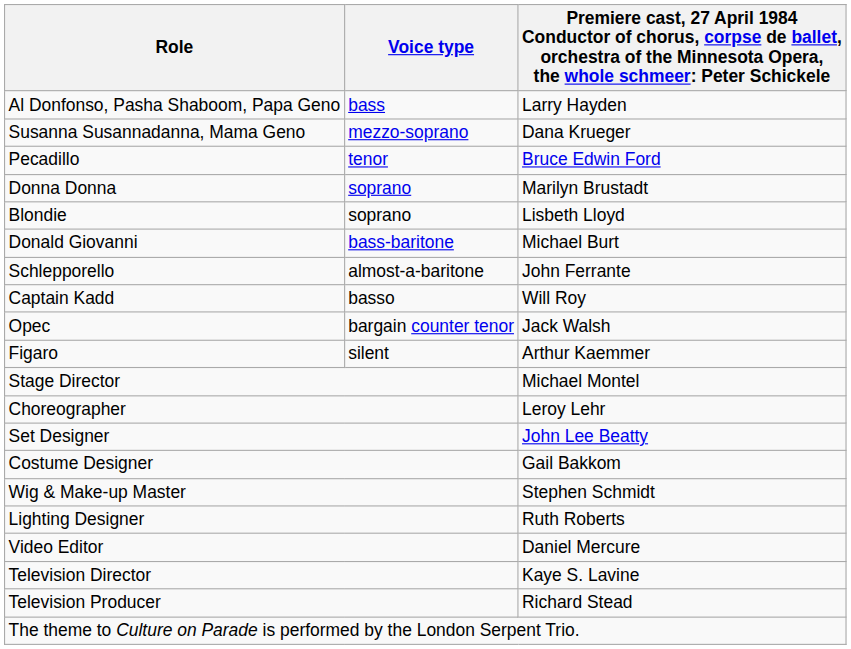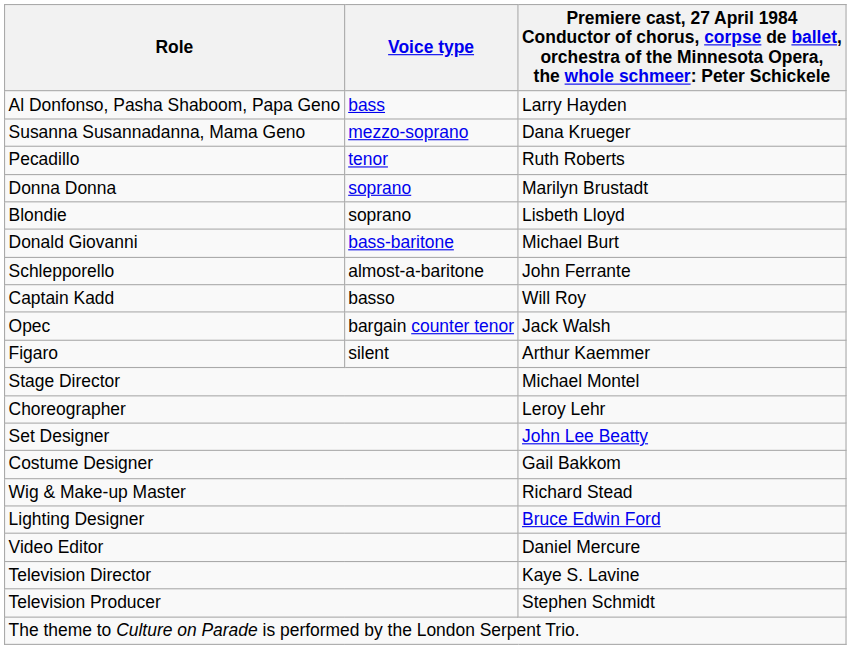 <table class="wikitable">
 <tr>
 <th>Role</th>
 <th><a href='#'>Voice type</a></th>
 <th>Premiere cast, 27 April 1984<br>Conductor of chorus, <a href='#'>corpse</a> de <a href='#'>ballet</a>,<br>orchestra of the Minnesota Opera,<br>the <a href='#'>whole schmeer</a>: Peter Schickele</th>
 </tr>
 <tr>
 <td>Al Donfonso, Pasha Shaboom, Papa Geno</td>
 <td><a href='#'>bass</a></td>
 <td>Larry Hayden</td>
 </tr>
 <tr>
 <td>Susanna Susannadanna, Mama Geno</td>
 <td><a href='#'>mezzo-soprano</a></td>
 <td>Dana Krueger</td>
 </tr>
 <tr>
 <td>Pecadillo</td>
 <td><a href='#'>tenor</a></td>
-<td><a href='#'>Bruce Edwin Ford</a></td>
+<td>Ruth Roberts</td>
 </tr>
 <tr>
 <td>Donna Donna</td>
 <td><a href='#'>soprano</a></td>
 <td>Marilyn Brustadt</td>
 </tr>
 <tr>
 <td>Blondie</td>
 <td>soprano</td>
 <td>Lisbeth Lloyd</td>
 </tr>
 <tr>
 <td>Donald Giovanni</td>
 <td><a href='#'>bass-baritone</a></td>
 <td>Michael Burt</td>
 </tr>
 <tr>
 <td>Schlepporello</td>
 <td>almost-a-baritone</td>
 <td>John Ferrante</td>
 </tr>
 <tr>
 <td>Captain Kadd</td>
 <td>basso</td>
 <td>Will Roy</td>
 </tr>
 <tr>
 <td>Opec</td>
 <td>bargain <a href='#'>counter tenor</a></td>
 <td>Jack Walsh</td>
 </tr>
 <tr>
 <td>Figaro</td>
 <td>silent</td>
 <td>Arthur Kaemmer</td>
 </tr>
 <tr>
 <td colspan="2">Stage Director</td>
 <td>Michael Montel</td>
 </tr>
 <tr>
 <td colspan="2">Choreographer</td>
 <td>Leroy Lehr</td>
 </tr>
 <tr>
 <td colspan="2">Set Designer</td>
 <td><a href='#'>John Lee Beatty</a></td>
 </tr>
 <tr>
 <td colspan="2">Costume Designer</td>
 <td>Gail Bakkom</td>
 </tr>
 <tr>
 <td colspan="2">Wig & Make-up Master</td>
-<td>Stephen Schmidt</td>
+<td>Richard Stead</td>
 </tr>
 <tr>
 <td colspan="2">Lighting Designer</td>
-<td>Ruth Roberts</td>
+<td><a href='#'>Bruce Edwin Ford</a></td>
 </tr>
 <tr>
 <td colspan="2">Video Editor</td>
 <td>Daniel Mercure</td>
 </tr>
 <tr>
 <td colspan="2">Television Director</td>
 <td>Kaye S. Lavine</td>
 </tr>
 <tr>
 <td colspan="2">Television Producer</td>
-<td>Richard Stead</td>
+<td>Stephen Schmidt</td>
 </tr>
 <tr>
 <td colspan="3">The theme to <em>Culture on Parade</em> is performed by the London Serpent Trio.</td>
 </tr>
 </table>
